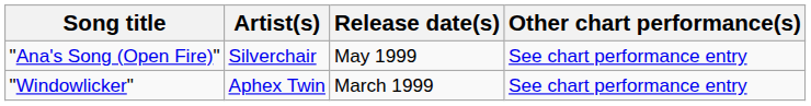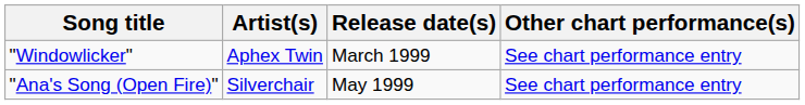 <table class="wikitable sortable" style="font-size:95%;">
 <tr>
 <th><big>Song title</big></th>
 <th><big>Artist(s)</big></th>
 <th><big>Release date(s)</big></th>
 <th><big>Other chart performance(s)</big></th>
 </tr>
 <tr>
+<td>"<a href='#'>Windowlicker</a>"</td>
+<td><a href='#'>Aphex Twin</a></td>
+<td>March 1999</td>
+<td><a href='#'>See chart performance entry</a></td>
+</tr>
+<tr>
 <td>"<a href='#'>Ana's Song (Open Fire)</a>"</td>
 <td><a href='#'>Silverchair</a></td>
 <td>May 1999</td>
 <td><a href='#'>See chart performance entry</a></td>
 </tr>
-<tr>
-<td>"<a href='#'>Windowlicker</a>"</td>
-<td><a href='#'>Aphex Twin</a></td>
-<td>March 1999</td>
-<td><a href='#'>See chart performance entry</a></td>
-</tr>
 </table>
